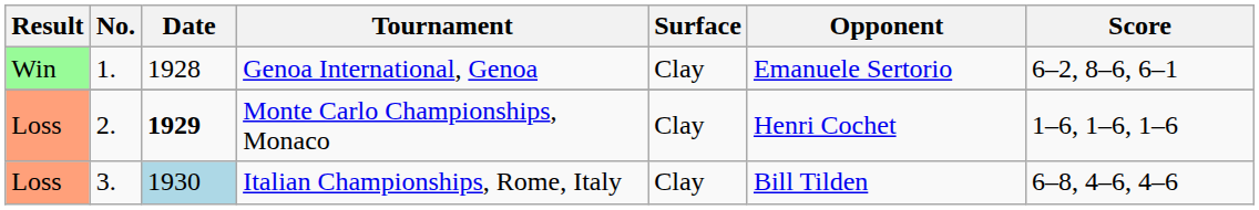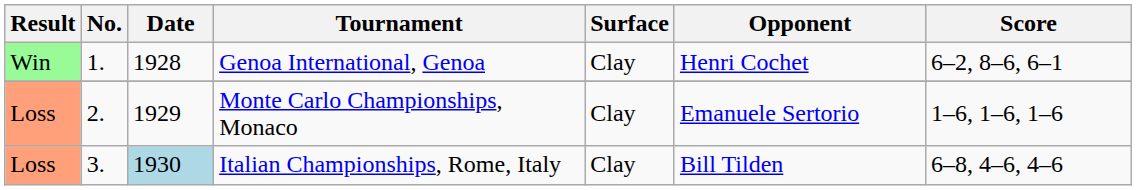 <table class="sortable wikitable">
 <tr>
 <th style="width:40px">Result</th>
 <th style="width:20px">No.</th>
 <th style="width:50px">Date</th>
 <th style="width:240px">Tournament</th>
 <th style="width:50px">Surface</th>
 <th style="width:160px">Opponent</th>
 <th style="width:130px" class="unsortable">Score</th>
 </tr>
 <tr>
 <td style="background:#98FB98;">Win</td>
 <td>1.</td>
 <td>1928</td>
 <td><a href='#'>Genoa International</a>, <a href='#'>Genoa</a></td>
 <td>Clay</td>
-<td> <a href='#'>Emanuele Sertorio</a></td>
+<td> <a href='#'>Henri Cochet</a></td>
 <td>6–2, 8–6, 6–1</td>
 </tr>
 <tr>
 </tr>
 <tr>
 <td style="background:#ffa07a;">Loss</td>
 <td>2.</td>
-<td><strong>1929</strong></td>
+<td>1929</td>
 <td><a href='#'>Monte Carlo Championships</a>, Monaco</td>
 <td>Clay</td>
-<td> <a href='#'>Henri Cochet</a></td>
+<td> <a href='#'>Emanuele Sertorio</a></td>
 <td>1–6, 1–6, 1–6</td>
 </tr>
 <tr>
 <td style="background:#ffa07a;">Loss</td>
 <td>3.</td>
 <td style="background: lightblue;">1930</td>
 <td><a href='#'>Italian Championships</a>, Rome, Italy</td>
 <td>Clay</td>
 <td> <a href='#'>Bill Tilden</a></td>
 <td>6–8, 4–6, 4–6</td>
 </tr>
 </table>
